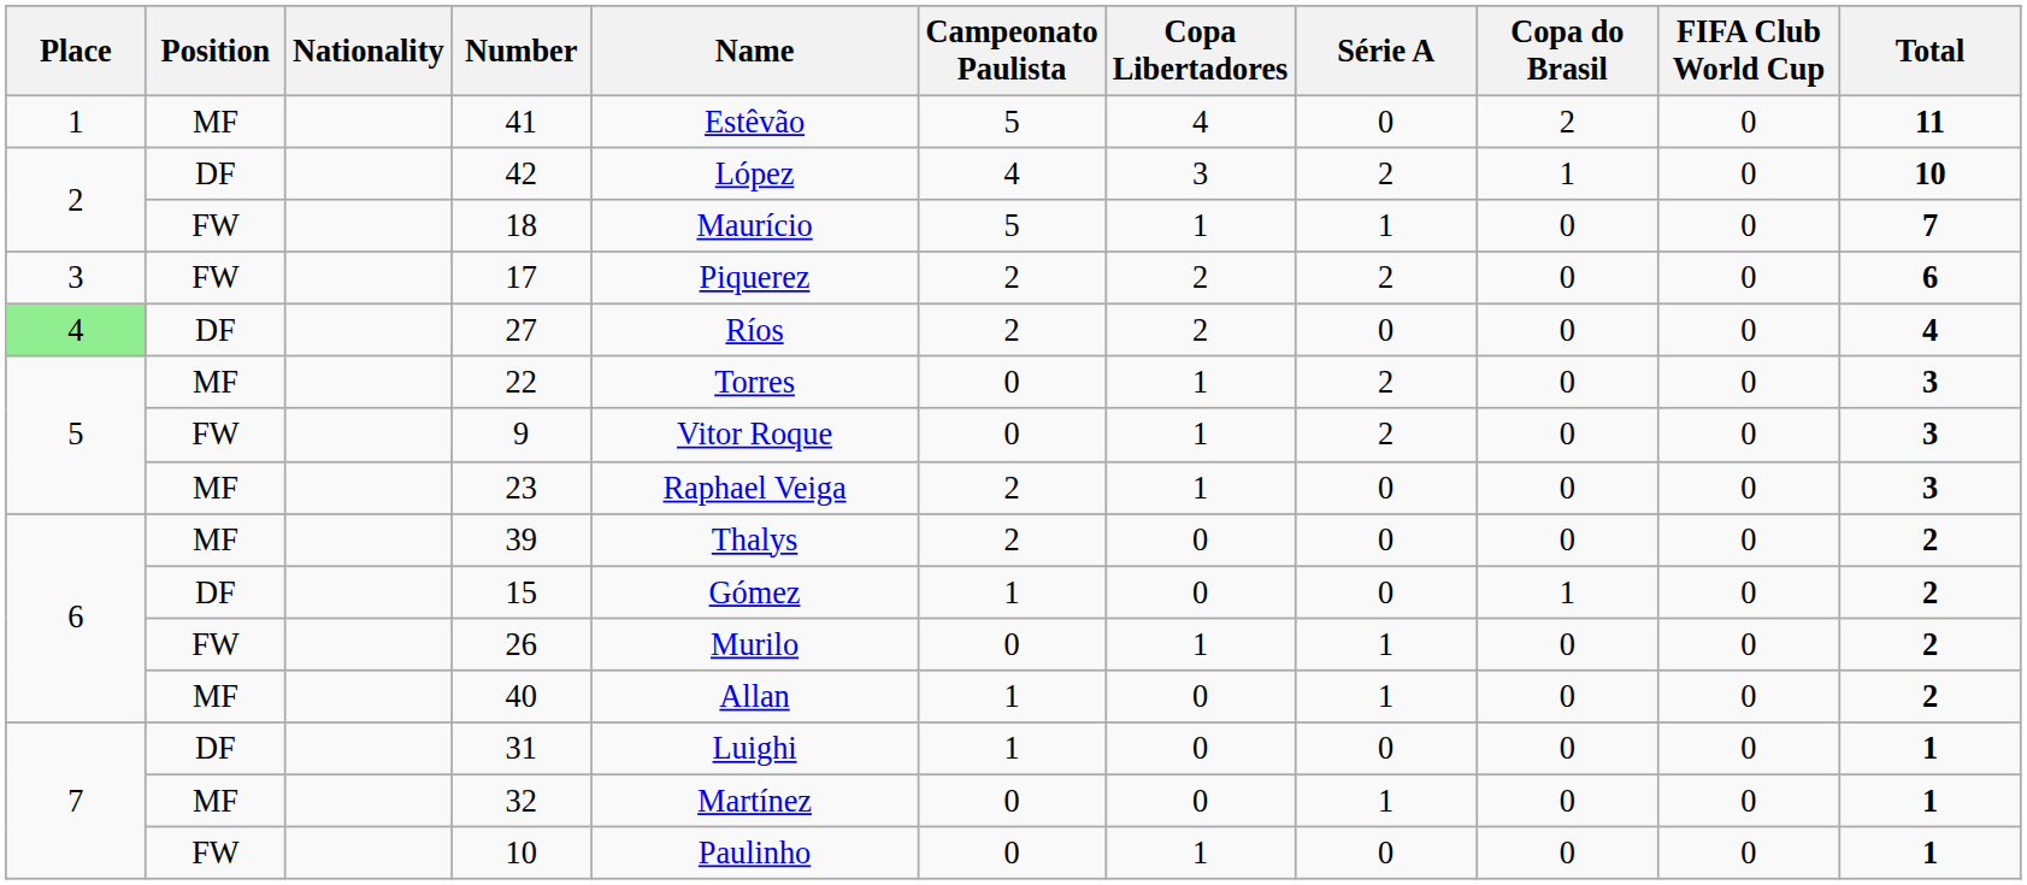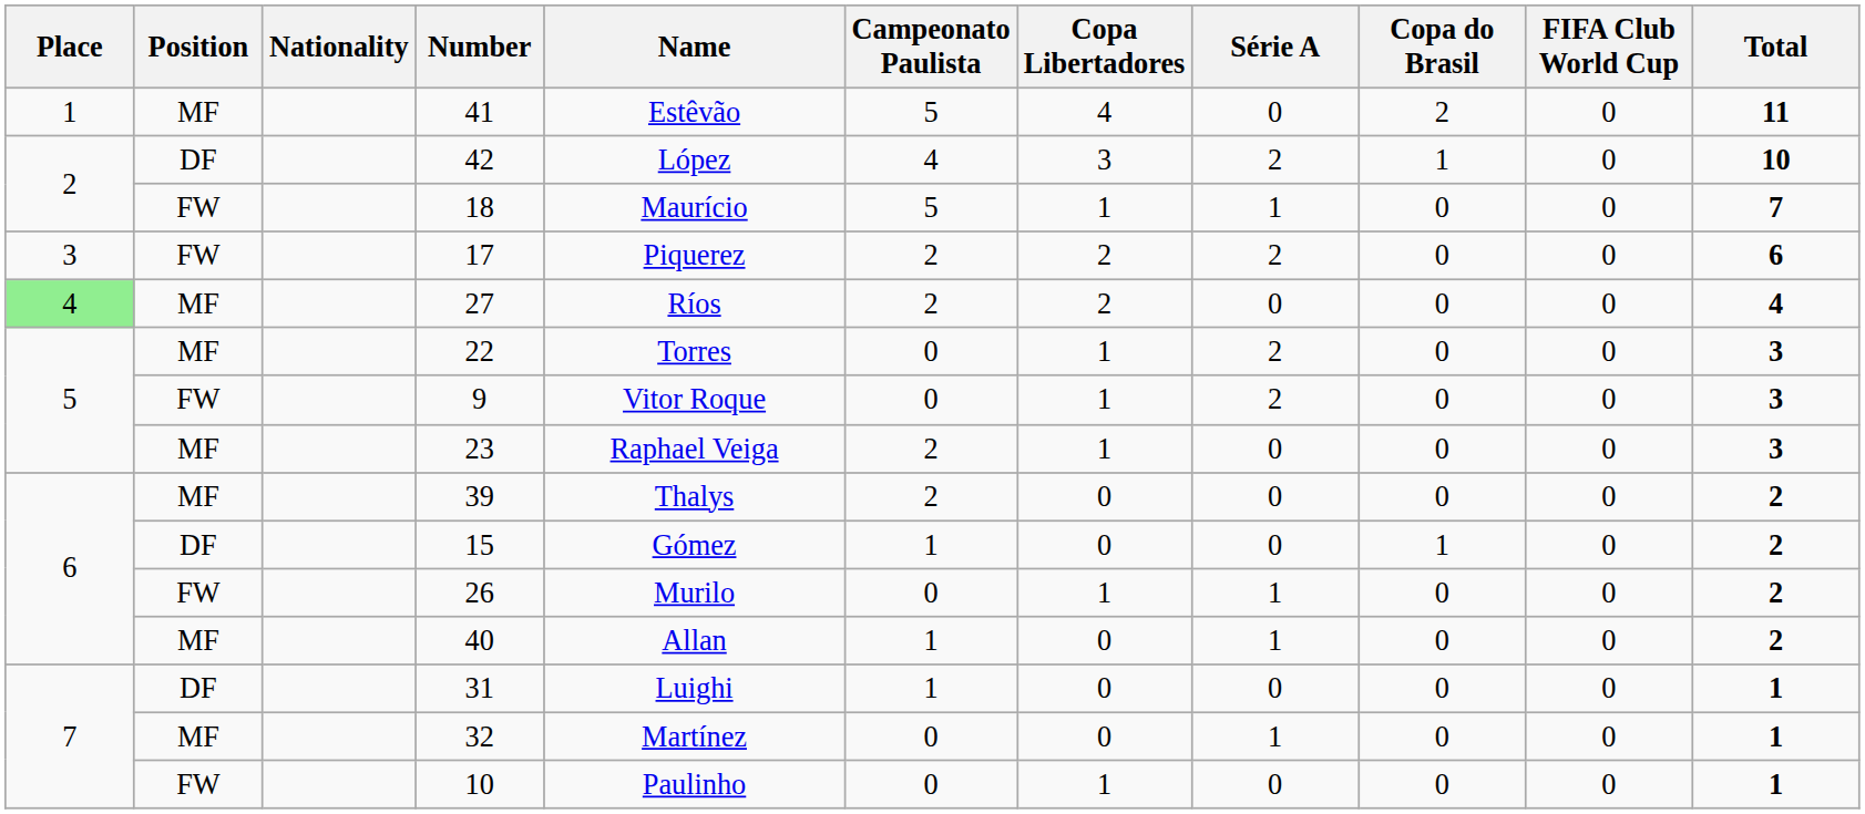 <table class="wikitable" style="font-size: 95%; text-align: center;">
 <tr>
 <th width=60>Place</th>
 <th width=60>Position</th>
 <th width=60>Nationality</th>
 <th width=60>Number</th>
 <th width=150>Name</th>
 <th width=80>Campeonato Paulista</th>
 <th width=80>Copa Libertadores</th>
 <th width=80>Série A</th>
 <th width=80>Copa do Brasil</th>
 <th width=80>FIFA Club World Cup</th>
 <th width=80><strong>Total</strong></th>
 </tr>
 <tr>
 <td>1</td>
 <td>MF</td>
 <td></td>
 <td>41</td>
 <td><a href='#'>Estêvão</a></td>
 <td>5</td>
 <td>4</td>
 <td>0</td>
 <td>2</td>
 <td>0</td>
 <td><strong>11</strong></td>
 </tr>
 <tr>
 <td rowspan="2">2</td>
 <td>DF</td>
 <td></td>
 <td>42</td>
 <td><a href='#'>López</a></td>
 <td>4</td>
 <td>3</td>
 <td>2</td>
 <td>1</td>
 <td>0</td>
 <td><strong>10</strong></td>
 </tr>
 <tr>
 <td>FW</td>
 <td></td>
 <td>18</td>
 <td><a href='#'>Maurício</a></td>
 <td>5</td>
 <td>1</td>
 <td>1</td>
 <td>0</td>
 <td>0</td>
 <td><strong>7</strong></td>
 </tr>
 <tr>
 <td>3</td>
 <td>FW</td>
 <td></td>
 <td>17</td>
 <td><a href='#'>Piquerez</a></td>
 <td>2</td>
 <td>2</td>
 <td>2</td>
 <td>0</td>
 <td>0</td>
 <td><strong>6</strong></td>
 </tr>
 <tr>
 <td style="background: lightgreen;">4</td>
-<td>DF</td>
+<td>MF</td>
 <td></td>
 <td>27</td>
 <td><a href='#'>Ríos</a></td>
 <td>2</td>
 <td>2</td>
 <td>0</td>
 <td>0</td>
 <td>0</td>
 <td><strong>4</strong></td>
 </tr>
 <tr>
 <td rowspan="3">5</td>
 <td>MF</td>
 <td></td>
 <td>22</td>
 <td><a href='#'>Torres</a></td>
 <td>0</td>
 <td>1</td>
 <td>2</td>
 <td>0</td>
 <td>0</td>
 <td><strong>3</strong></td>
 </tr>
 <tr>
 <td>FW</td>
 <td></td>
 <td>9</td>
 <td><a href='#'>Vitor Roque</a></td>
 <td>0</td>
 <td>1</td>
 <td>2</td>
 <td>0</td>
 <td>0</td>
 <td><strong>3</strong></td>
 </tr>
 <tr>
 <td>MF</td>
 <td></td>
 <td>23</td>
 <td><a href='#'>Raphael Veiga</a></td>
 <td>2</td>
 <td>1</td>
 <td>0</td>
 <td>0</td>
 <td>0</td>
 <td><strong>3</strong></td>
 </tr>
 <tr>
 <td rowspan="4">6</td>
 <td>MF</td>
 <td></td>
 <td>39</td>
 <td><a href='#'>Thalys</a></td>
 <td>2</td>
 <td>0</td>
 <td>0</td>
 <td>0</td>
 <td>0</td>
 <td><strong>2</strong></td>
 </tr>
 <tr>
 <td>DF</td>
 <td></td>
 <td>15</td>
 <td><a href='#'>Gómez</a></td>
 <td>1</td>
 <td>0</td>
 <td>0</td>
 <td>1</td>
 <td>0</td>
 <td><strong>2</strong></td>
 </tr>
 <tr>
 <td>FW</td>
 <td></td>
 <td>26</td>
 <td><a href='#'>Murilo</a></td>
 <td>0</td>
 <td>1</td>
 <td>1</td>
 <td>0</td>
 <td>0</td>
 <td><strong>2</strong></td>
 </tr>
 <tr>
 <td>MF</td>
 <td></td>
 <td>40</td>
 <td><a href='#'>Allan</a></td>
 <td>1</td>
 <td>0</td>
 <td>1</td>
 <td>0</td>
 <td>0</td>
 <td><strong>2</strong></td>
 </tr>
 <tr>
 <td rowspan="3">7</td>
 <td>DF</td>
 <td></td>
 <td>31</td>
 <td><a href='#'>Luighi</a></td>
 <td>1</td>
 <td>0</td>
 <td>0</td>
 <td>0</td>
 <td>0</td>
 <td><strong>1</strong></td>
 </tr>
 <tr>
 <td>MF</td>
 <td></td>
 <td>32</td>
 <td><a href='#'>Martínez</a></td>
 <td>0</td>
 <td>0</td>
 <td>1</td>
 <td>0</td>
 <td>0</td>
 <td><strong>1</strong></td>
 </tr>
 <tr>
 <td>FW</td>
 <td></td>
 <td>10</td>
 <td><a href='#'>Paulinho</a></td>
 <td>0</td>
 <td>1</td>
 <td>0</td>
 <td>0</td>
 <td>0</td>
 <td><strong>1</strong></td>
 </tr>
 </table>
